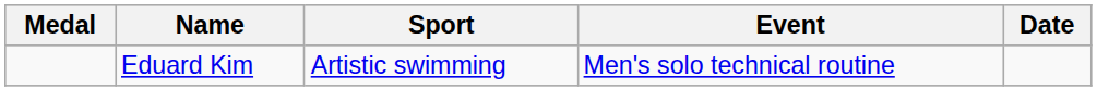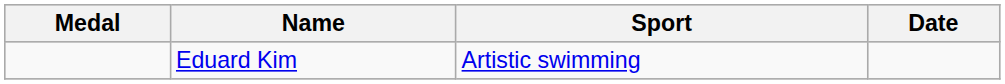 <table class="wikitable sortable" style="font-size:90%; width:70%;">
 <tr>
 <th>Medal</th>
 <th>Name</th>
 <th>Sport</th>
-<th>Event</th>
 <th>Date</th>
 </tr>
 <tr>
 <td></td>
 <td><a href='#'>Eduard Kim</a></td>
 <td><a href='#'>Artistic swimming</a></td>
-<td><a href='#'>Men's solo technical routine</a></td>
 <td></td>
 </tr>
 </table>
